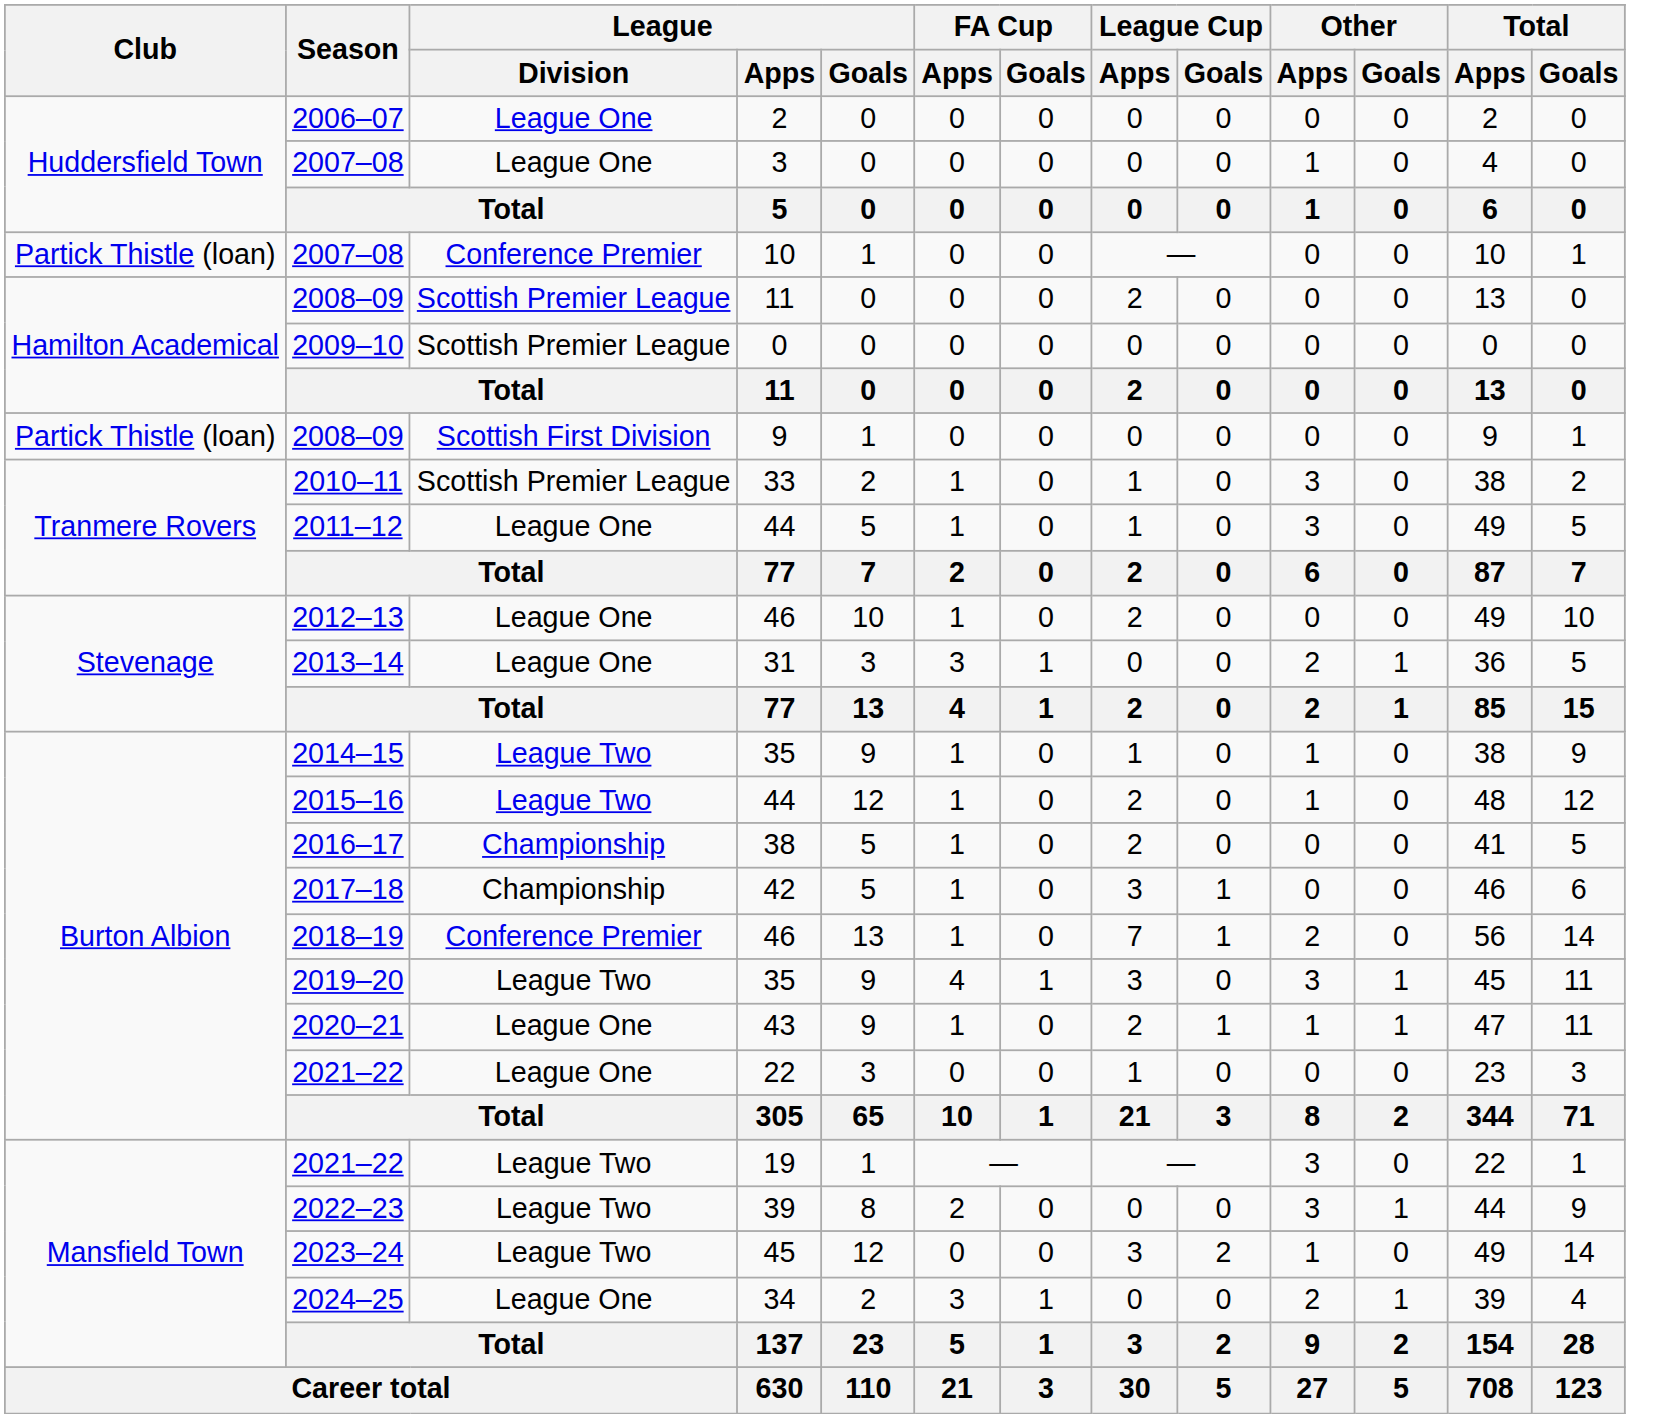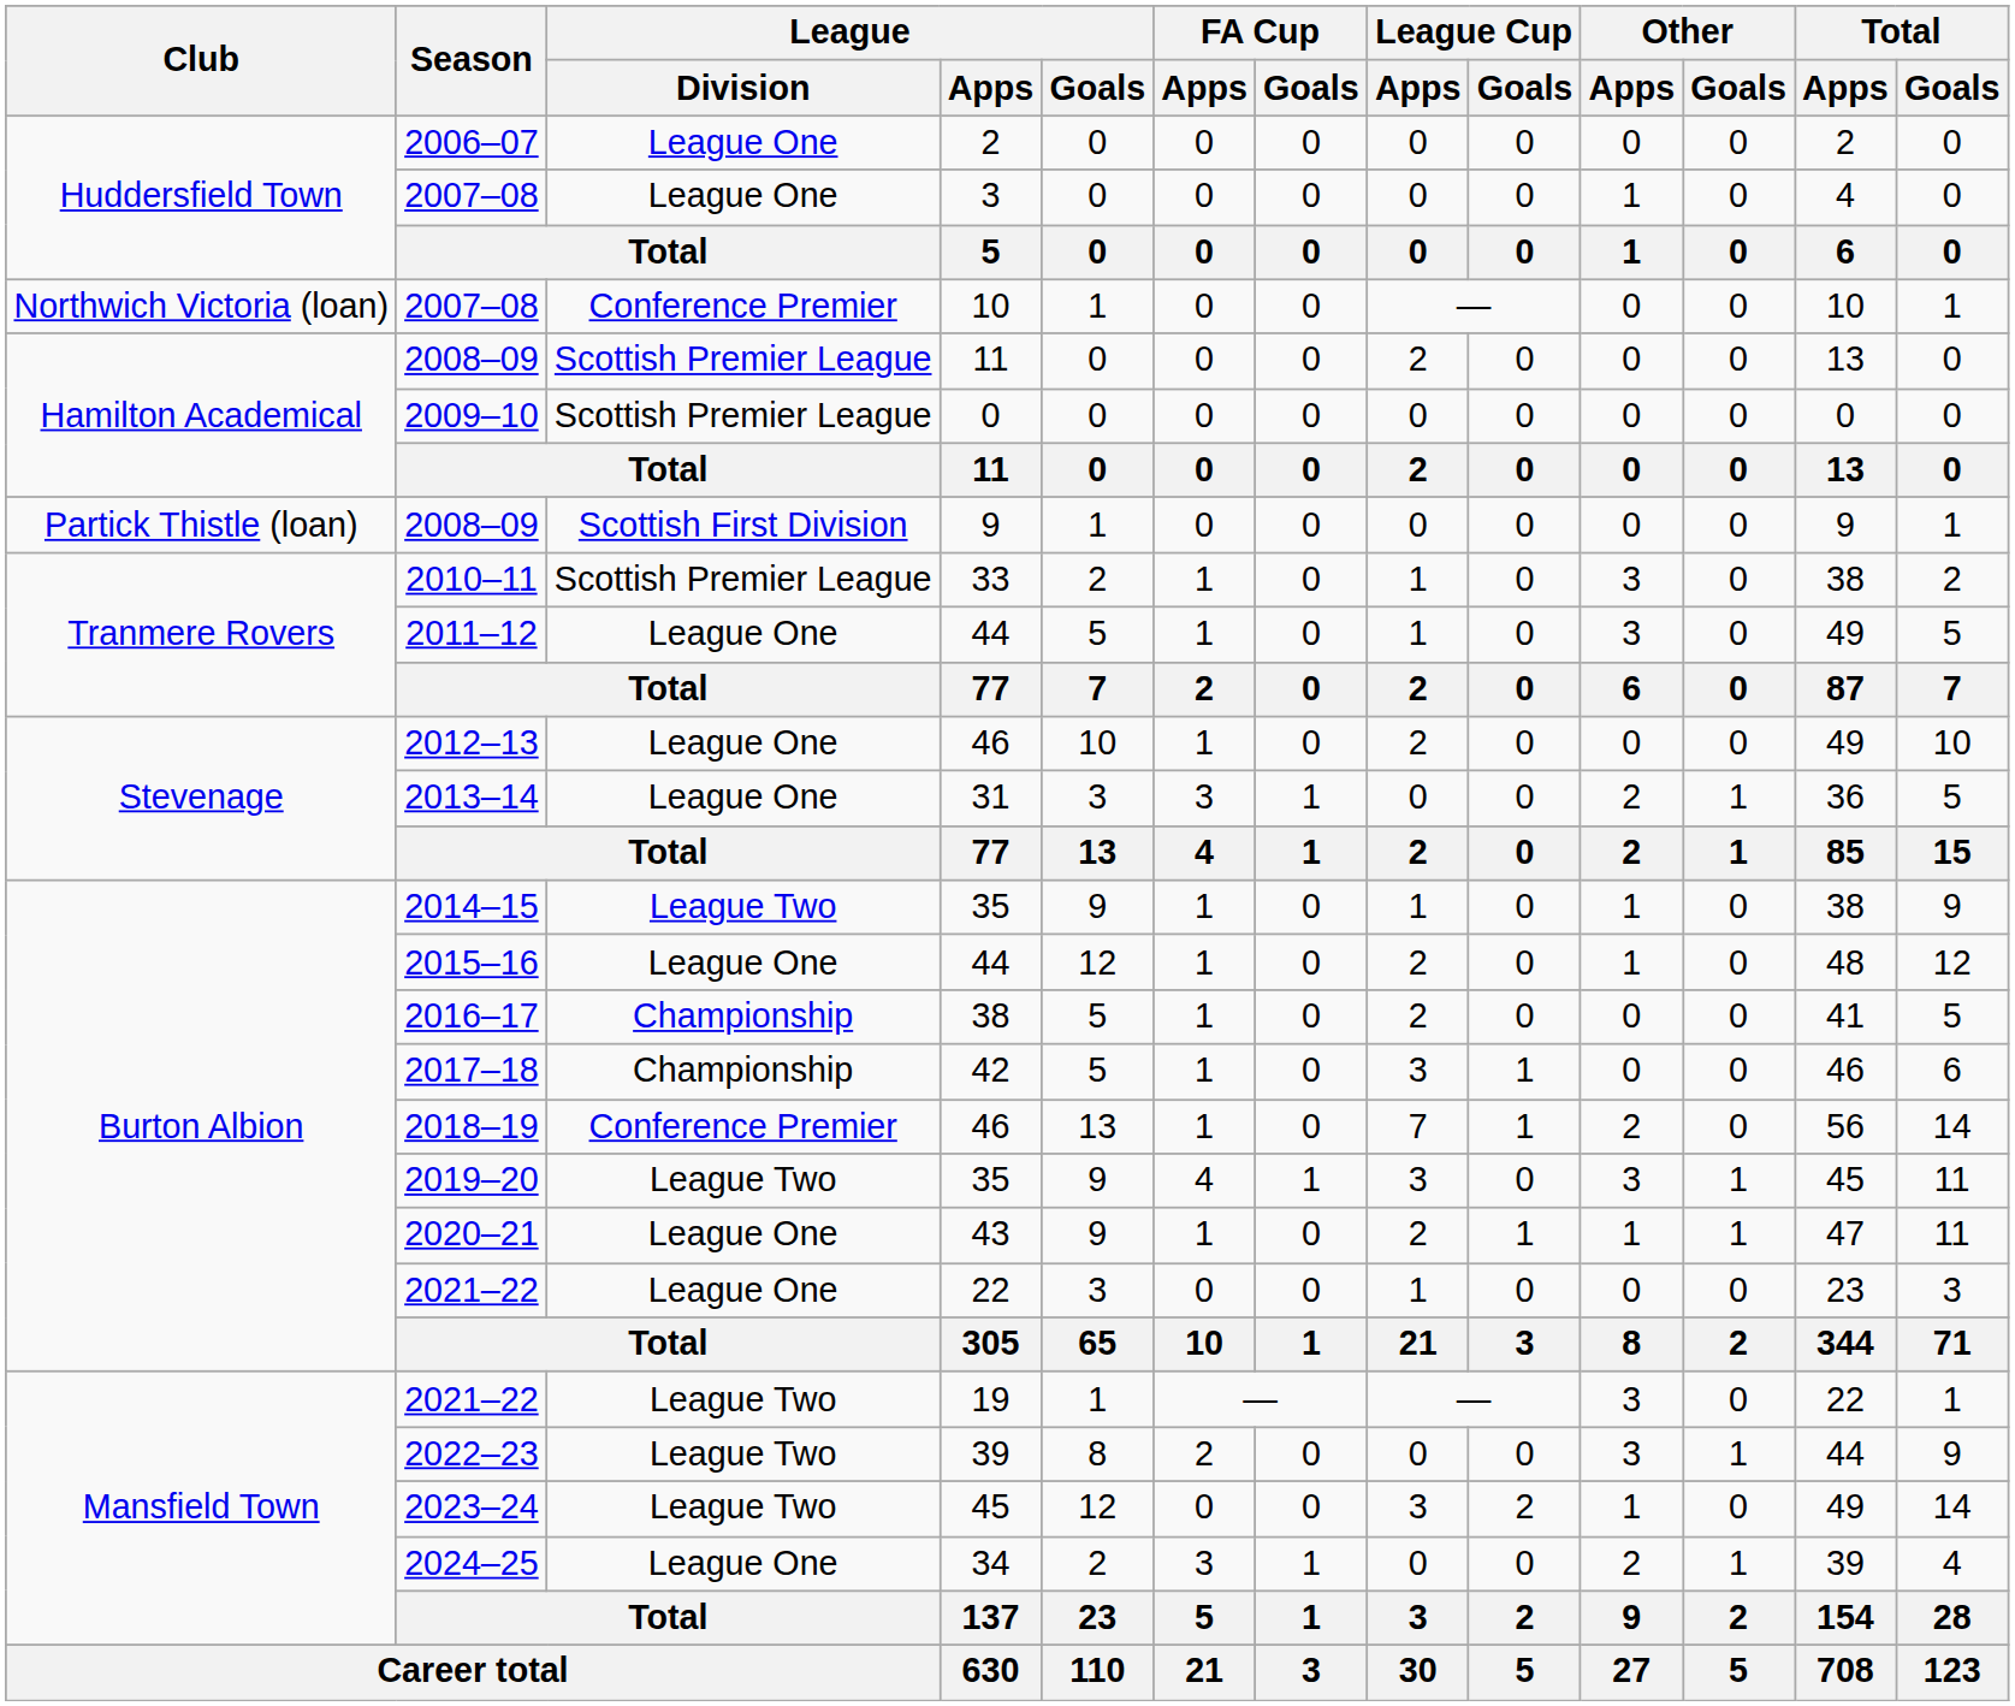 <table class="wikitable" style="text-align: center;">
 <tr>
 <th rowspan="2">Club</th>
 <th rowspan="2">Season</th>
 <th colspan="3">League</th>
 <th colspan="2">FA Cup</th>
 <th colspan="2">League Cup</th>
 <th colspan="2">Other</th>
 <th colspan="2">Total</th>
 </tr>
 <tr>
 <th>Division</th>
 <th>Apps</th>
 <th>Goals</th>
 <th>Apps</th>
 <th>Goals</th>
 <th>Apps</th>
 <th>Goals</th>
 <th>Apps</th>
 <th>Goals</th>
 <th>Apps</th>
 <th>Goals</th>
 </tr>
 <tr>
 <td rowspan="3"><a href='#'>Huddersfield Town</a></td>
 <td><a href='#'>2006–07</a></td>
 <td><a href='#'>League One</a></td>
 <td>2</td>
 <td>0</td>
 <td>0</td>
 <td>0</td>
 <td>0</td>
 <td>0</td>
 <td>0</td>
 <td>0</td>
 <td>2</td>
 <td>0</td>
 </tr>
 <tr>
 <td><a href='#'>2007–08</a></td>
 <td>League One</td>
 <td>3</td>
 <td>0</td>
 <td>0</td>
 <td>0</td>
 <td>0</td>
 <td>0</td>
 <td>1</td>
 <td>0</td>
 <td>4</td>
 <td>0</td>
 </tr>
 <tr>
 <th colspan="2">Total</th>
 <th>5</th>
 <th>0</th>
 <th>0</th>
 <th>0</th>
 <th>0</th>
 <th>0</th>
 <th>1</th>
 <th>0</th>
 <th>6</th>
 <th>0</th>
 </tr>
 <tr>
-<td><a href='#'>Partick Thistle</a> (loan)</td>
+<td><a href='#'>Northwich Victoria</a> (loan)</td>
 <td><a href='#'>2007–08</a></td>
 <td><a href='#'>Conference Premier</a></td>
 <td>10</td>
 <td>1</td>
 <td>0</td>
 <td>0</td>
 <td colspan=2>—</td>
 <td>0</td>
 <td>0</td>
 <td>10</td>
 <td>1</td>
 </tr>
 <tr>
 <td rowspan="3"><a href='#'>Hamilton Academical</a></td>
 <td><a href='#'>2008–09</a></td>
 <td><a href='#'>Scottish Premier League</a></td>
 <td>11</td>
 <td>0</td>
 <td>0</td>
 <td>0</td>
 <td>2</td>
 <td>0</td>
 <td>0</td>
 <td>0</td>
 <td>13</td>
 <td>0</td>
 </tr>
 <tr>
 <td><a href='#'>2009–10</a></td>
 <td>Scottish Premier League</td>
 <td>0</td>
 <td>0</td>
 <td>0</td>
 <td>0</td>
 <td>0</td>
 <td>0</td>
 <td>0</td>
 <td>0</td>
 <td>0</td>
 <td>0</td>
 </tr>
 <tr>
 <th colspan="2">Total</th>
 <th>11</th>
 <th>0</th>
 <th>0</th>
 <th>0</th>
 <th>2</th>
 <th>0</th>
 <th>0</th>
 <th>0</th>
 <th>13</th>
 <th>0</th>
 </tr>
 <tr>
 <td><a href='#'>Partick Thistle</a> (loan)</td>
 <td><a href='#'>2008–09</a></td>
 <td><a href='#'>Scottish First Division</a></td>
 <td>9</td>
 <td>1</td>
 <td>0</td>
 <td>0</td>
 <td>0</td>
 <td>0</td>
 <td>0</td>
 <td>0</td>
 <td>9</td>
 <td>1</td>
 </tr>
 <tr>
 <td rowspan="3"><a href='#'>Tranmere Rovers</a></td>
 <td><a href='#'>2010–11</a></td>
 <td>Scottish Premier League</td>
 <td>33</td>
 <td>2</td>
 <td>1</td>
 <td>0</td>
 <td>1</td>
 <td>0</td>
 <td>3</td>
 <td>0</td>
 <td>38</td>
 <td>2</td>
 </tr>
 <tr>
 <td><a href='#'>2011–12</a></td>
 <td>League One</td>
 <td>44</td>
 <td>5</td>
 <td>1</td>
 <td>0</td>
 <td>1</td>
 <td>0</td>
 <td>3</td>
 <td>0</td>
 <td>49</td>
 <td>5</td>
 </tr>
 <tr>
 <th colspan="2">Total</th>
 <th>77</th>
 <th>7</th>
 <th>2</th>
 <th>0</th>
 <th>2</th>
 <th>0</th>
 <th>6</th>
 <th>0</th>
 <th>87</th>
 <th>7</th>
 </tr>
 <tr>
 <td rowspan="3"><a href='#'>Stevenage</a></td>
 <td><a href='#'>2012–13</a></td>
 <td>League One</td>
 <td>46</td>
 <td>10</td>
 <td>1</td>
 <td>0</td>
 <td>2</td>
 <td>0</td>
 <td>0</td>
 <td>0</td>
 <td>49</td>
 <td>10</td>
 </tr>
 <tr>
 <td><a href='#'>2013–14</a></td>
 <td>League One</td>
 <td>31</td>
 <td>3</td>
 <td>3</td>
 <td>1</td>
 <td>0</td>
 <td>0</td>
 <td>2</td>
 <td>1</td>
 <td>36</td>
 <td>5</td>
 </tr>
 <tr>
 <th colspan="2">Total</th>
 <th>77</th>
 <th>13</th>
 <th>4</th>
 <th>1</th>
 <th>2</th>
 <th>0</th>
 <th>2</th>
 <th>1</th>
 <th>85</th>
 <th>15</th>
 </tr>
 <tr>
 <td rowspan="9"><a href='#'>Burton Albion</a></td>
 <td><a href='#'>2014–15</a></td>
 <td><a href='#'>League Two</a></td>
 <td>35</td>
 <td>9</td>
 <td>1</td>
 <td>0</td>
 <td>1</td>
 <td>0</td>
 <td>1</td>
 <td>0</td>
 <td>38</td>
 <td>9</td>
 </tr>
 <tr>
 <td><a href='#'>2015–16</a></td>
-<td><a href='#'>League Two</a></td>
+<td>League One</td>
 <td>44</td>
 <td>12</td>
 <td>1</td>
 <td>0</td>
 <td>2</td>
 <td>0</td>
 <td>1</td>
 <td>0</td>
 <td>48</td>
 <td>12</td>
 </tr>
 <tr>
 <td><a href='#'>2016–17</a></td>
 <td><a href='#'>Championship</a></td>
 <td>38</td>
 <td>5</td>
 <td>1</td>
 <td>0</td>
 <td>2</td>
 <td>0</td>
 <td>0</td>
 <td>0</td>
 <td>41</td>
 <td>5</td>
 </tr>
 <tr>
 <td><a href='#'>2017–18</a></td>
 <td>Championship</td>
 <td>42</td>
 <td>5</td>
 <td>1</td>
 <td>0</td>
 <td>3</td>
 <td>1</td>
 <td>0</td>
 <td>0</td>
 <td>46</td>
 <td>6</td>
 </tr>
 <tr>
 <td><a href='#'>2018–19</a></td>
 <td><a href='#'>Conference Premier</a></td>
 <td>46</td>
 <td>13</td>
 <td>1</td>
 <td>0</td>
 <td>7</td>
 <td>1</td>
 <td>2</td>
 <td>0</td>
 <td>56</td>
 <td>14</td>
 </tr>
 <tr>
 <td><a href='#'>2019–20</a></td>
 <td>League Two</td>
 <td>35</td>
 <td>9</td>
 <td>4</td>
 <td>1</td>
 <td>3</td>
 <td>0</td>
 <td>3</td>
 <td>1</td>
 <td>45</td>
 <td>11</td>
 </tr>
 <tr>
 <td><a href='#'>2020–21</a></td>
 <td>League One</td>
 <td>43</td>
 <td>9</td>
 <td>1</td>
 <td>0</td>
 <td>2</td>
 <td>1</td>
 <td>1</td>
 <td>1</td>
 <td>47</td>
 <td>11</td>
 </tr>
 <tr>
 <td><a href='#'>2021–22</a></td>
 <td>League One</td>
 <td>22</td>
 <td>3</td>
 <td>0</td>
 <td>0</td>
 <td>1</td>
 <td>0</td>
 <td>0</td>
 <td>0</td>
 <td>23</td>
 <td>3</td>
 </tr>
 <tr>
 <th colspan="2">Total</th>
 <th>305</th>
 <th>65</th>
 <th>10</th>
 <th>1</th>
 <th>21</th>
 <th>3</th>
 <th>8</th>
 <th>2</th>
 <th>344</th>
 <th>71</th>
 </tr>
 <tr>
 <td rowspan="5"><a href='#'>Mansfield Town</a></td>
 <td><a href='#'>2021–22</a></td>
 <td>League Two</td>
 <td>19</td>
 <td>1</td>
 <td colspan=2>—</td>
 <td colspan=2>—</td>
 <td>3</td>
 <td>0</td>
 <td>22</td>
 <td>1</td>
 </tr>
 <tr>
 <td><a href='#'>2022–23</a></td>
 <td>League Two</td>
 <td>39</td>
 <td>8</td>
 <td>2</td>
 <td>0</td>
 <td>0</td>
 <td>0</td>
 <td>3</td>
 <td>1</td>
 <td>44</td>
 <td>9</td>
 </tr>
 <tr>
 <td><a href='#'>2023–24</a></td>
 <td>League Two</td>
 <td>45</td>
 <td>12</td>
 <td>0</td>
 <td>0</td>
 <td>3</td>
 <td>2</td>
 <td>1</td>
 <td>0</td>
 <td>49</td>
 <td>14</td>
 </tr>
 <tr>
 <td><a href='#'>2024–25</a></td>
 <td>League One</td>
 <td>34</td>
 <td>2</td>
 <td>3</td>
 <td>1</td>
 <td>0</td>
 <td>0</td>
 <td>2</td>
 <td>1</td>
 <td>39</td>
 <td>4</td>
 </tr>
 <tr>
 <th colspan="2">Total</th>
 <th>137</th>
 <th>23</th>
 <th>5</th>
 <th>1</th>
 <th>3</th>
 <th>2</th>
 <th>9</th>
 <th>2</th>
 <th>154</th>
 <th>28</th>
 </tr>
 <tr>
 <th colspan="3">Career total</th>
 <th>630</th>
 <th>110</th>
 <th>21</th>
 <th>3</th>
 <th>30</th>
 <th>5</th>
 <th>27</th>
 <th>5</th>
 <th>708</th>
 <th>123</th>
 </tr>
 </table>
